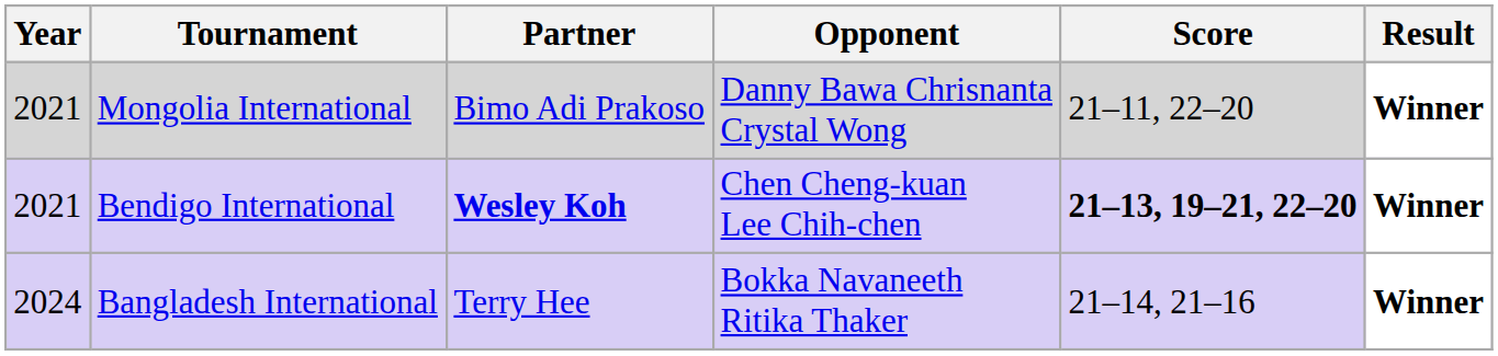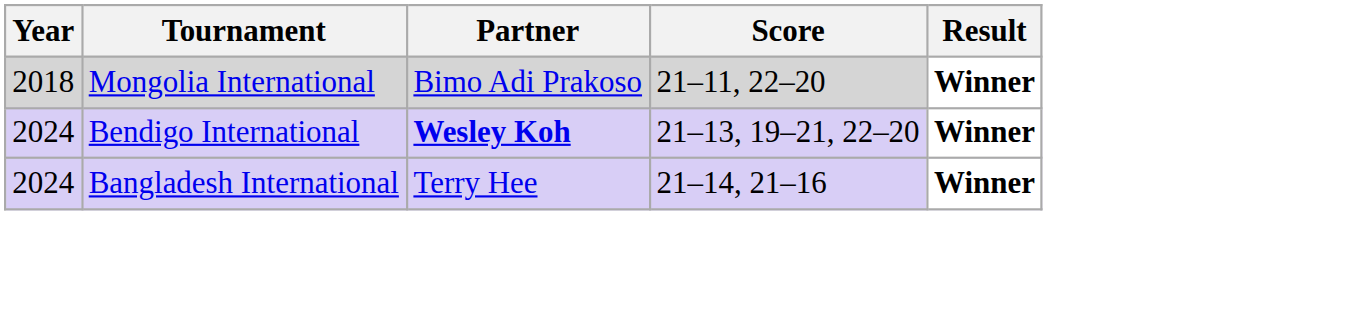 <table class="sortable wikitable" style="font-size: 90%;">
 <tr>
 <th>Year</th>
 <th>Tournament</th>
 <th>Partner</th>
-<th>Opponent</th>
 <th>Score</th>
 <th>Result</th>
 </tr>
 <tr style="background:#D5D5D5">
-<td align="center">2021</td>
+<td align="center">2018</td>
 <td align="left"><a href='#'>Mongolia International</a></td>
 <td align="left"> <a href='#'>Bimo Adi Prakoso</a></td>
-<td align="left"> <a href='#'>Danny Bawa Chrisnanta</a><br> <a href='#'>Crystal Wong</a></td>
 <td align="left">21–11, 22–20</td>
 <td style="text-align:left; background:white"> <strong>Winner</strong></td>
 </tr>
 <tr style="background:#D8CEF6">
-<td align="center">2021</td>
+<td align="center">2024</td>
 <td align="left"><a href='#'>Bendigo International</a></td>
 <td align="left"><strong> <a href='#'>Wesley Koh</a></strong></td>
-<td align="left"> <a href='#'>Chen Cheng-kuan</a><br> <a href='#'>Lee Chih-chen</a></td>
-<td align="left"><strong>21–13, 19–21, 22–20</strong></td>
+<td align="left">21–13, 19–21, 22–20</td>
 <td style="text-align:left; background:white"> <strong>Winner</strong></td>
 </tr>
 <tr style="background:#D8CEF6">
 <td align="center">2024</td>
 <td align="left"><a href='#'>Bangladesh International</a></td>
 <td align="left"> <a href='#'>Terry Hee</a></td>
-<td align="left"> <a href='#'>Bokka Navaneeth</a><br> <a href='#'>Ritika Thaker</a></td>
 <td align="left">21–14, 21–16</td>
 <td style="text-align:left; background:white"> <strong>Winner</strong></td>
 </tr>
 </table>
